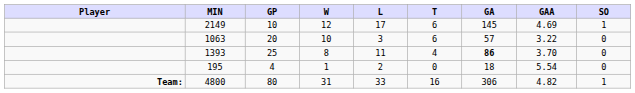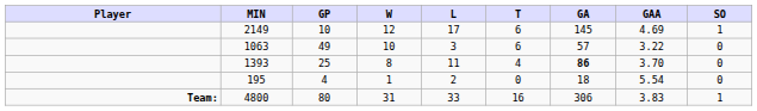 <table style="width:60%;" class="wikitable sortable">
 <tr>
 <th style="background:#ddf; width:10%;">Player</th>
 <th style="width:3%; background:#ddf;" title="Minutes played">MIN</th>
 <th style="width:3%; background:#ddf;" title="Games played in">GP</th>
 <th style="width:3%; background:#ddf;" title="Wins">W</th>
 <th style="width:3%; background:#ddf;" title="Losses">L</th>
 <th style="width:3%; background:#ddf;" title="Ties">T</th>
 <th style="width:3%; background:#ddf;" title="Goals against">GA</th>
 <th style="width:3%; background:#ddf;" title="Goals against average">GAA</th>
 <th style="width:3%; background:#ddf;" title="Shut-outs">SO</th>
 </tr>
 <tr style="text-align:center;">
 <td style="text-align:right;"></td>
 <td>2149</td>
 <td>10</td>
 <td>12</td>
 <td>17</td>
 <td>6</td>
 <td>145</td>
 <td>4.69</td>
 <td>1</td>
 </tr>
 <tr style="text-align:center;">
 <td style="text-align:right;"></td>
 <td>1063</td>
-<td>20</td>
+<td>49</td>
 <td>10</td>
 <td>3</td>
 <td>6</td>
 <td>57</td>
 <td>3.22</td>
 <td>0</td>
 </tr>
 <tr style="text-align:center;">
 <td style="text-align:right;"></td>
 <td>1393</td>
 <td>25</td>
 <td>8</td>
 <td>11</td>
 <td>4</td>
 <td><strong>86</strong></td>
 <td>3.70</td>
 <td>0</td>
 </tr>
 <tr style="text-align:center;">
 <td style="text-align:right;"></td>
 <td>195</td>
 <td>4</td>
 <td>1</td>
 <td>2</td>
 <td>0</td>
 <td>18</td>
 <td>5.54</td>
 <td>0</td>
 </tr>
 <tr style="text-align:center;">
 <td style="text-align:right;"><strong>Team:</strong></td>
 <td>4800</td>
 <td>80</td>
 <td>31</td>
 <td>33</td>
 <td>16</td>
 <td>306</td>
-<td>4.82</td>
+<td>3.83</td>
 <td>1</td>
 </tr>
 </table>
